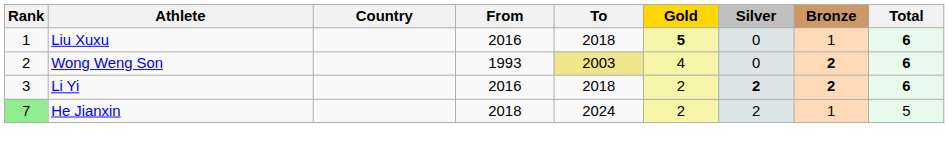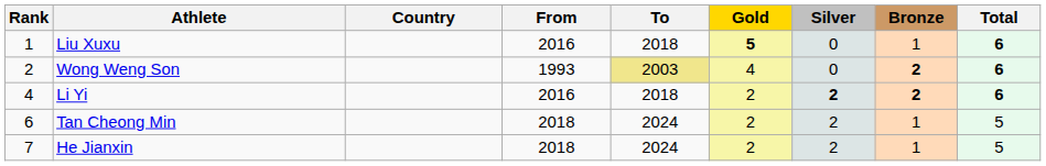 <table class="wikitable plainrowheaders" width=80% style="text-align:center;">
 <tr style="background-color:#EDEDED;">
 <th class="hintergrundfarbe5" style="width:1em">Rank</th>
 <th class="hintergrundfarbe5">Athlete</th>
 <th class="hintergrundfarbe5">Country</th>
 <th class="hintergrundfarbe5">From</th>
 <th class="hintergrundfarbe5">To</th>
 <th style="background:    gold; width:8%">Gold</th>
 <th style="background:  silver; width:8%">Silver</th>
 <th style="background: #CC9966; width:8%">Bronze</th>
 <th class="hintergrundfarbe5" style="width:8%">Total</th>
 </tr>
 <tr>
 <td>1</td>
 <td style="text-align: left;"><a href='#'>Liu Xuxu</a></td>
 <td style="text-align: left;"></td>
 <td>2016</td>
 <td>2018</td>
 <td bgcolor="#F7F6A8"><strong>5</strong></td>
 <td bgcolor="#DCE5E5">0</td>
 <td bgcolor="#FFDAB9">1</td>
 <td bgcolor="#E7FAEC"><strong>6</strong></td>
 </tr>
 <tr>
 <td>2</td>
 <td style="text-align: left;"><a href='#'>Wong Weng Son</a></td>
 <td style="text-align: left;"></td>
 <td>1993</td>
 <td style="background: khaki;">2003</td>
 <td bgcolor="#F7F6A8">4</td>
 <td bgcolor="#DCE5E5">0</td>
 <td bgcolor="#FFDAB9"><strong>2</strong></td>
 <td bgcolor="#E7FAEC"><strong>6</strong></td>
 </tr>
 <tr>
-<td>3</td>
+<td>4</td>
 <td style="text-align: left;"><a href='#'>Li Yi</a></td>
 <td style="text-align: left;"></td>
 <td>2016</td>
 <td>2018</td>
 <td bgcolor="#F7F6A8">2</td>
 <td bgcolor="#DCE5E5"><strong>2</strong></td>
 <td bgcolor="#FFDAB9"><strong>2</strong></td>
 <td bgcolor="#E7FAEC"><strong>6</strong></td>
 </tr>
 <tr>
-<td style="background: lightgreen;">7</td>
+<td>6</td>
+<td style="text-align: left;"><a href='#'>Tan Cheong Min</a></td>
+<td style="text-align: left;"></td>
+<td>2018</td>
+<td>2024</td>
+<td bgcolor="#F7F6A8">2</td>
+<td bgcolor="#DCE5E5">2</td>
+<td bgcolor="#FFDAB9">1</td>
+<td bgcolor="#E7FAEC">5</td>
+</tr>
+<tr>
+<td>7</td>
 <td style="text-align: left;"><a href='#'>He Jianxin</a></td>
 <td style="text-align: left;"></td>
 <td>2018</td>
 <td>2024</td>
 <td bgcolor="#F7F6A8">2</td>
 <td bgcolor="#DCE5E5">2</td>
 <td bgcolor="#FFDAB9">1</td>
 <td bgcolor="#E7FAEC">5</td>
 </tr>
 </table>
